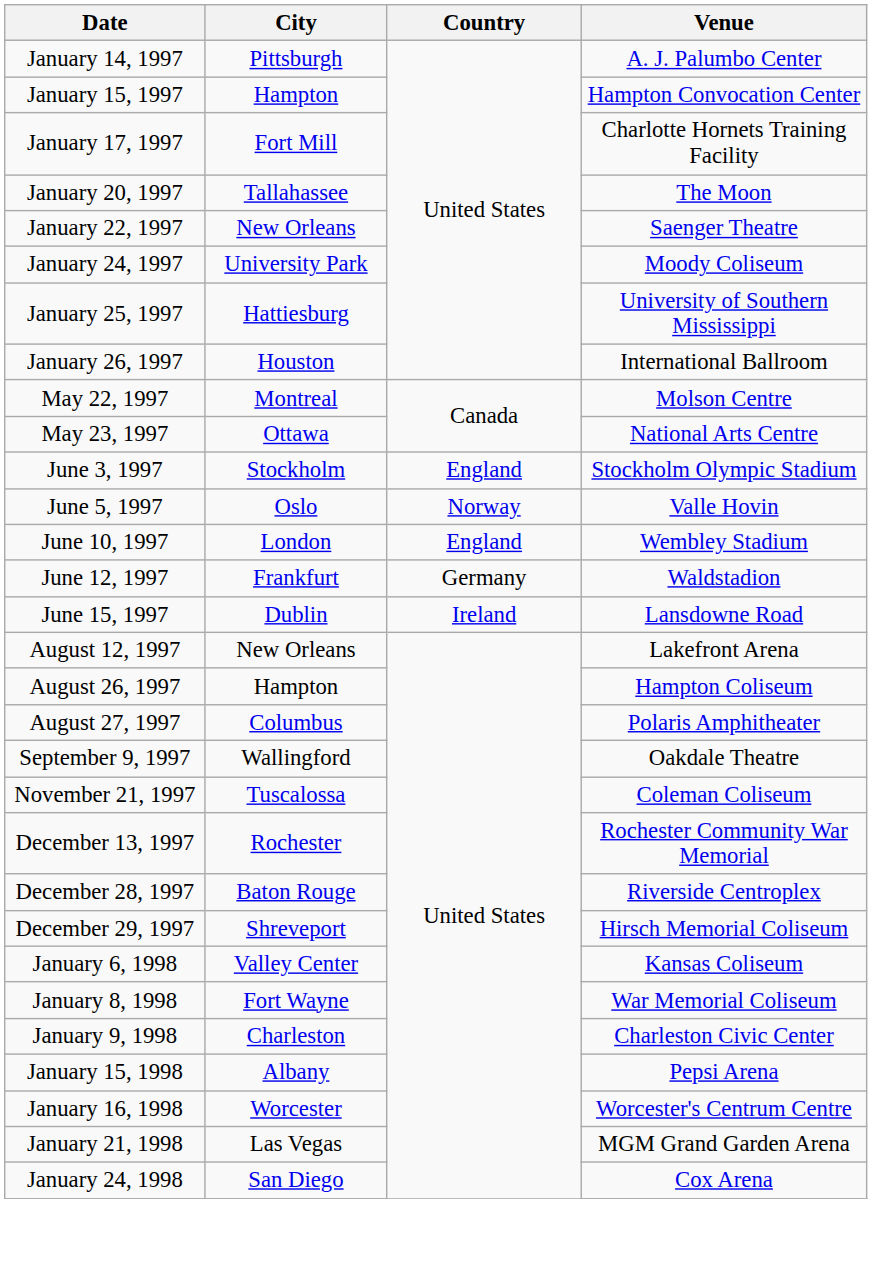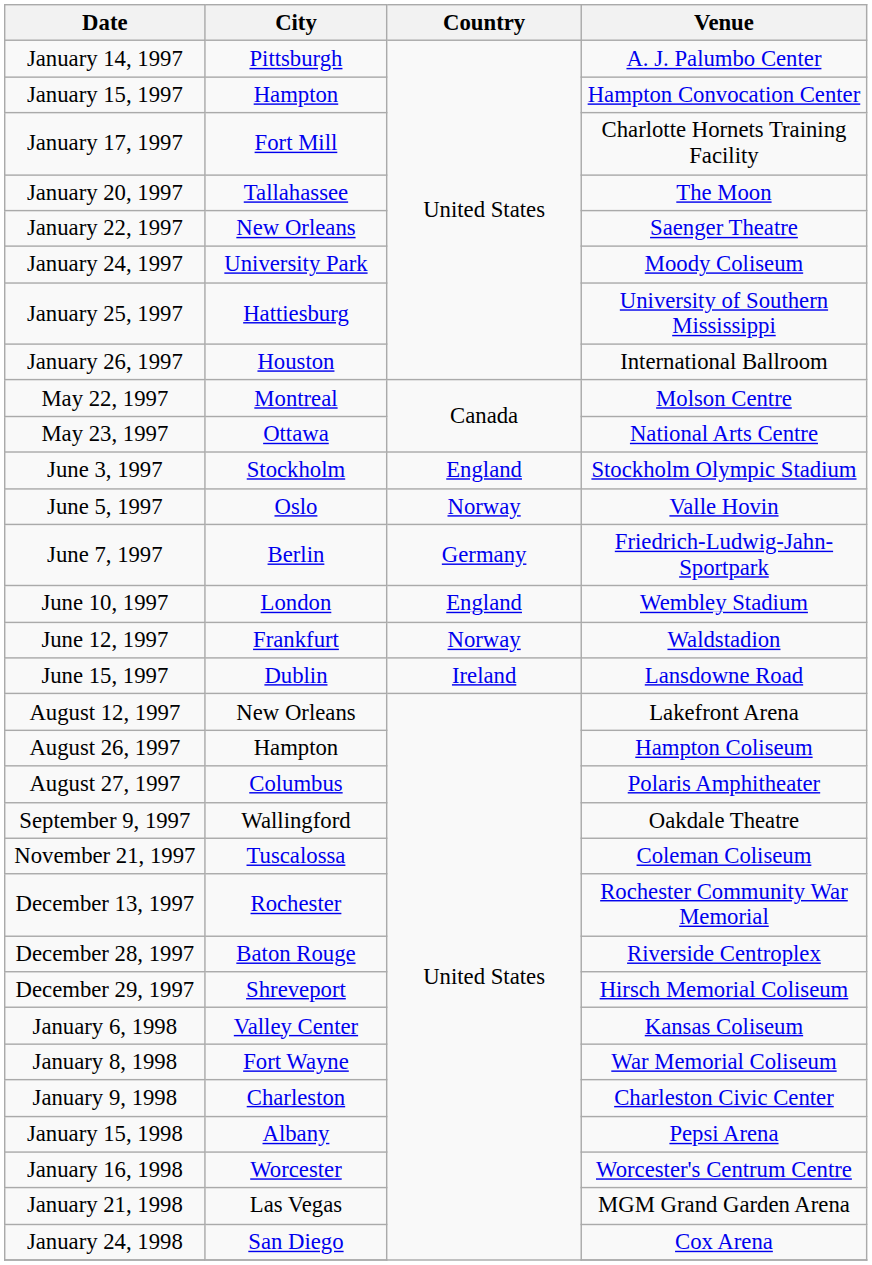 <table class="wikitable" style="text-align:center;">
 <tr>
 <th scope="col" style="width:12em;">Date</th>
 <th scope="col" style="width:10em;">City</th>
 <th scope="col" style="width:12em;">Country</th>
 <th scope="col" style="width:18em;">Venue</th>
 </tr>
 <tr>
 <td>January 14, 1997</td>
 <td><a href='#'>Pittsburgh</a></td>
 <td rowspan="8">United States</td>
 <td><a href='#'>A. J. Palumbo Center</a></td>
 </tr>
 <tr>
 <td>January 15, 1997</td>
 <td><a href='#'>Hampton</a></td>
 <td><a href='#'>Hampton Convocation Center</a></td>
 </tr>
 <tr>
 <td>January 17, 1997</td>
 <td><a href='#'>Fort Mill</a></td>
 <td>Charlotte Hornets Training Facility</td>
 </tr>
 <tr>
 <td>January 20, 1997</td>
 <td><a href='#'>Tallahassee</a></td>
 <td><a href='#'>The Moon</a></td>
 </tr>
 <tr>
 <td>January 22, 1997</td>
 <td><a href='#'>New Orleans</a></td>
 <td><a href='#'>Saenger Theatre</a></td>
 </tr>
 <tr>
 <td>January 24, 1997</td>
 <td><a href='#'>University Park</a></td>
 <td><a href='#'>Moody Coliseum</a></td>
 </tr>
 <tr>
 <td>January 25, 1997</td>
 <td><a href='#'>Hattiesburg</a></td>
 <td><a href='#'>University of Southern Mississippi</a></td>
 </tr>
 <tr>
 <td>January 26, 1997</td>
 <td><a href='#'>Houston</a></td>
 <td>International Ballroom</td>
 </tr>
 <tr>
 <td>May 22, 1997</td>
 <td><a href='#'>Montreal</a></td>
 <td rowspan="2">Canada</td>
 <td><a href='#'>Molson Centre</a></td>
 </tr>
 <tr>
 <td>May 23, 1997</td>
 <td><a href='#'>Ottawa</a></td>
 <td><a href='#'>National Arts Centre</a></td>
 </tr>
 <tr>
 <td>June 3, 1997</td>
 <td><a href='#'>Stockholm</a></td>
 <td><a href='#'>England</a></td>
 <td><a href='#'>Stockholm Olympic Stadium</a></td>
 </tr>
 <tr>
 <td>June 5, 1997</td>
 <td><a href='#'>Oslo</a></td>
 <td><a href='#'>Norway</a></td>
 <td><a href='#'>Valle Hovin</a></td>
 </tr>
 <tr>
+<td>June 7, 1997</td>
+<td><a href='#'>Berlin</a></td>
+<td><a href='#'>Germany</a></td>
+<td><a href='#'>Friedrich-Ludwig-Jahn-Sportpark</a></td>
+</tr>
+<tr>
 <td>June 10, 1997</td>
 <td><a href='#'>London</a></td>
 <td><a href='#'>England</a></td>
 <td><a href='#'>Wembley Stadium</a></td>
 </tr>
 <tr>
 <td>June 12, 1997</td>
 <td><a href='#'>Frankfurt</a></td>
-<td>Germany</td>
+<td><a href='#'>Norway</a></td>
 <td><a href='#'>Waldstadion</a></td>
 </tr>
 <tr>
 <td>June 15, 1997</td>
 <td><a href='#'>Dublin</a></td>
 <td><a href='#'>Ireland</a></td>
 <td><a href='#'>Lansdowne Road</a></td>
 </tr>
 <tr>
 <td>August 12, 1997</td>
 <td>New Orleans</td>
 <td rowspan="16">United States</td>
 <td>Lakefront Arena</td>
 </tr>
 <tr>
 <td>August 26, 1997</td>
 <td>Hampton</td>
 <td><a href='#'>Hampton Coliseum</a></td>
 </tr>
 <tr>
 <td>August 27, 1997</td>
 <td><a href='#'>Columbus</a></td>
 <td><a href='#'>Polaris Amphitheater</a></td>
 </tr>
 <tr>
 <td>September 9, 1997</td>
 <td>Wallingford</td>
 <td>Oakdale Theatre</td>
 </tr>
 <tr>
 <td>November 21, 1997</td>
 <td><a href='#'>Tuscalossa</a></td>
 <td><a href='#'>Coleman Coliseum</a></td>
 </tr>
 <tr>
 <td>December 13, 1997</td>
 <td><a href='#'>Rochester</a></td>
 <td><a href='#'>Rochester Community War Memorial</a></td>
 </tr>
 <tr>
 <td>December 28, 1997</td>
 <td><a href='#'>Baton Rouge</a></td>
 <td><a href='#'>Riverside Centroplex</a></td>
 </tr>
 <tr>
 <td>December 29, 1997</td>
 <td><a href='#'>Shreveport</a></td>
 <td><a href='#'>Hirsch Memorial Coliseum</a></td>
 </tr>
 <tr>
 <td>January 6, 1998</td>
 <td><a href='#'>Valley Center</a></td>
 <td><a href='#'>Kansas Coliseum</a></td>
 </tr>
 <tr>
 <td>January 8, 1998</td>
 <td><a href='#'>Fort Wayne</a></td>
 <td><a href='#'>War Memorial Coliseum</a></td>
 </tr>
 <tr>
 <td>January 9, 1998</td>
 <td><a href='#'>Charleston</a></td>
 <td><a href='#'>Charleston Civic Center</a></td>
 </tr>
 <tr>
 <td>January 15, 1998</td>
 <td><a href='#'>Albany</a></td>
 <td><a href='#'>Pepsi Arena</a></td>
 </tr>
 <tr>
 <td>January 16, 1998</td>
 <td><a href='#'>Worcester</a></td>
 <td><a href='#'>Worcester's Centrum Centre</a></td>
 </tr>
 <tr>
 <td>January 21, 1998</td>
 <td>Las Vegas</td>
 <td>MGM Grand Garden Arena</td>
 </tr>
 <tr>
 <td>January 24, 1998</td>
 <td><a href='#'>San Diego</a></td>
 <td><a href='#'>Cox Arena</a></td>
 </tr>
 <tr>
 </tr>
 </table>
